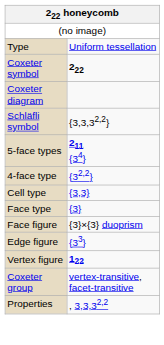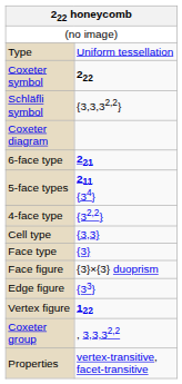 <table class="wikitable" align="right" style="margin-left:10px" width="250">
 <tr>
 <th bgcolor=#e7dcc3 colspan=2><strong>2<sub>22</sub></strong> honeycomb</th>
 </tr>
 <tr>
 <td bgcolor=#ffffff align=center colspan=2>(no image)</td>
 </tr>
 <tr>
 <td bgcolor=#e7dcc3>Type</td>
 <td><a href='#'>Uniform tessellation</a></td>
 </tr>
 <tr>
 <td bgcolor=#e7dcc3><a href='#'>Coxeter symbol</a></td>
 <td><strong>2<sub>22</sub></strong></td>
 </tr>
 <tr>
+<td bgcolor=#e7dcc3><a href='#'>Schläfli symbol</a></td>
+<td>{3,3,3<sup>2,2</sup>}</td>
+</tr>
+<tr>
 <td bgcolor=#e7dcc3><a href='#'>Coxeter diagram</a></td>
 <td></td>
 </tr>
 <tr>
-<td bgcolor=#e7dcc3><a href='#'>Schläfli symbol</a></td>
-<td>{3,3,3<sup>2,2</sup>}</td>
+<td bgcolor=#e7dcc3>6-face type</td>
+<td><strong><a href='#'>2<sub>21</sub></a></strong> </td>
 </tr>
 <tr>
 <td bgcolor=#e7dcc3>5-face types</td>
 <td><strong><a href='#'>2<sub>11</sub></a></strong><br><a href='#'>{3<sup>4</sup>}</a></td>
 </tr>
 <tr>
 <td bgcolor=#e7dcc3>4-face type</td>
 <td><a href='#'>{3<sup>2,2</sup>}</a> </td>
 </tr>
 <tr>
 <td bgcolor=#e7dcc3>Cell type</td>
 <td><a href='#'>{3,3}</a></td>
 </tr>
 <tr>
 <td bgcolor=#e7dcc3>Face type</td>
 <td><a href='#'>{3}</a></td>
 </tr>
 <tr>
 <td bgcolor=#e7dcc3>Face figure</td>
 <td>{3}×{3} <a href='#'>duoprism</a></td>
 </tr>
 <tr>
 <td bgcolor=#e7dcc3>Edge figure</td>
 <td><a href='#'>{3<sup>3</sup>}</a></td>
 </tr>
 <tr>
 <td bgcolor=#e7dcc3>Vertex figure</td>
 <td><strong><a href='#'>1<sub>22</sub></a></strong> </td>
 </tr>
 <tr>
 <td bgcolor=#e7dcc3><a href='#'>Coxeter group</a></td>
-<td><a href='#'>vertex-transitive</a>, <a href='#'>facet-transitive</a></td>
+<td>, <a href='#'>3,3,3<sup>2,2</sup></a></td>
 </tr>
 <tr>
 <td bgcolor=#e7dcc3>Properties</td>
-<td>, <a href='#'>3,3,3<sup>2,2</sup></a></td>
+<td><a href='#'>vertex-transitive</a>, <a href='#'>facet-transitive</a></td>
 </tr>
 </table>
